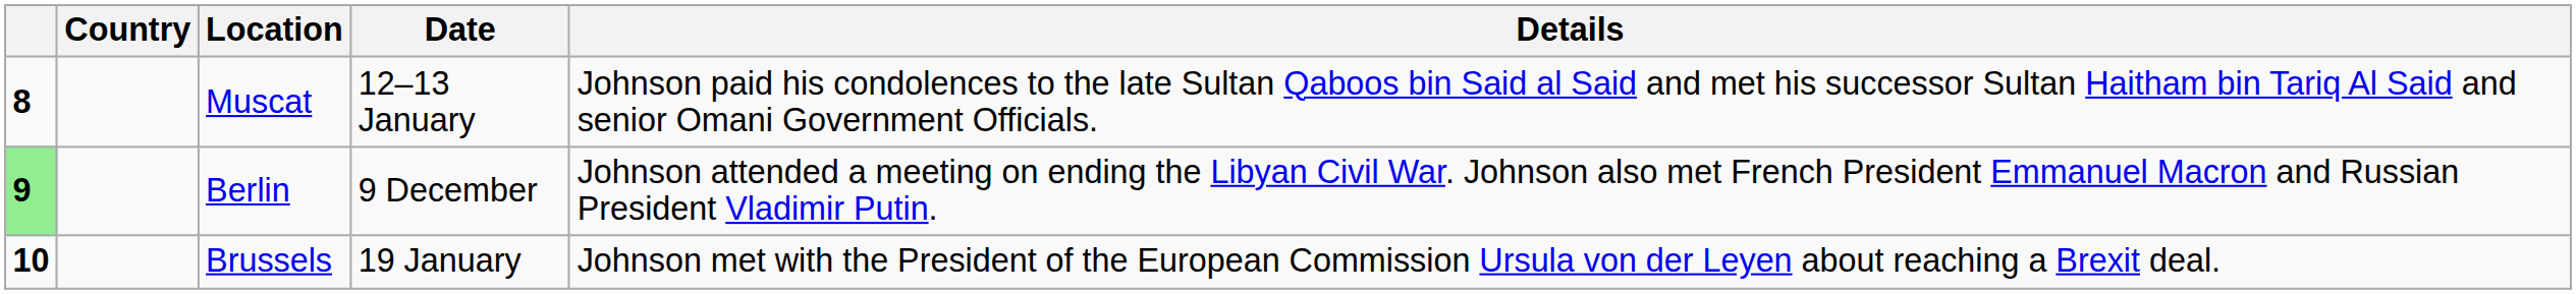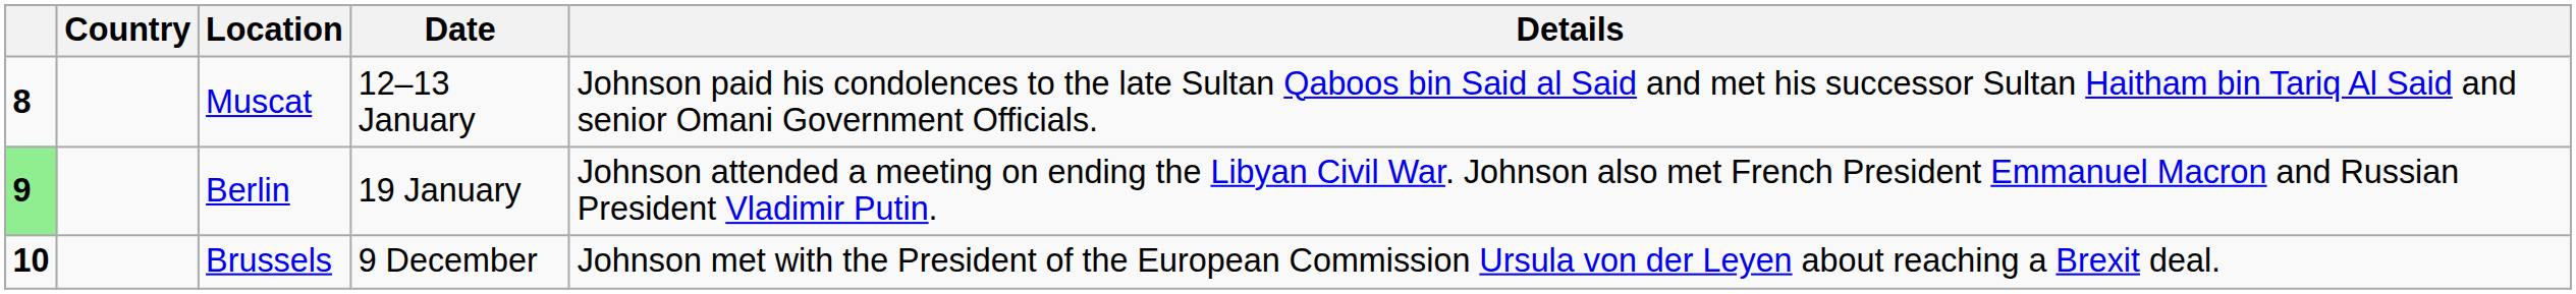 <table class="wikitable sortable">
 <tr>
 <th></th>
 <th>Country</th>
 <th>Location</th>
 <th>Date</th>
 <th>Details</th>
 </tr>
 <tr>
 <td><strong>8</strong></td>
 <td></td>
 <td><a href='#'>Muscat</a></td>
 <td>12–13 January</td>
 <td>Johnson paid his condolences to the late Sultan <a href='#'>Qaboos bin Said al Said</a> and met his successor Sultan <a href='#'>Haitham bin Tariq Al Said</a> and senior Omani Government Officials.</td>
 </tr>
 <tr>
 <td style="background: lightgreen;"><strong>9</strong></td>
 <td></td>
 <td><a href='#'>Berlin</a></td>
-<td>9 December</td>
+<td>19 January</td>
 <td>Johnson attended a meeting on ending the <a href='#'>Libyan Civil War</a>. Johnson also met French President <a href='#'>Emmanuel Macron</a> and Russian President <a href='#'>Vladimir Putin</a>.</td>
 </tr>
 <tr>
 <td><strong>10</strong></td>
 <td></td>
 <td><a href='#'>Brussels</a></td>
-<td>19 January</td>
+<td>9 December</td>
 <td>Johnson met with the President of the European Commission <a href='#'>Ursula von der Leyen</a> about reaching a <a href='#'>Brexit</a> deal.</td>
 </tr>
 </table>
